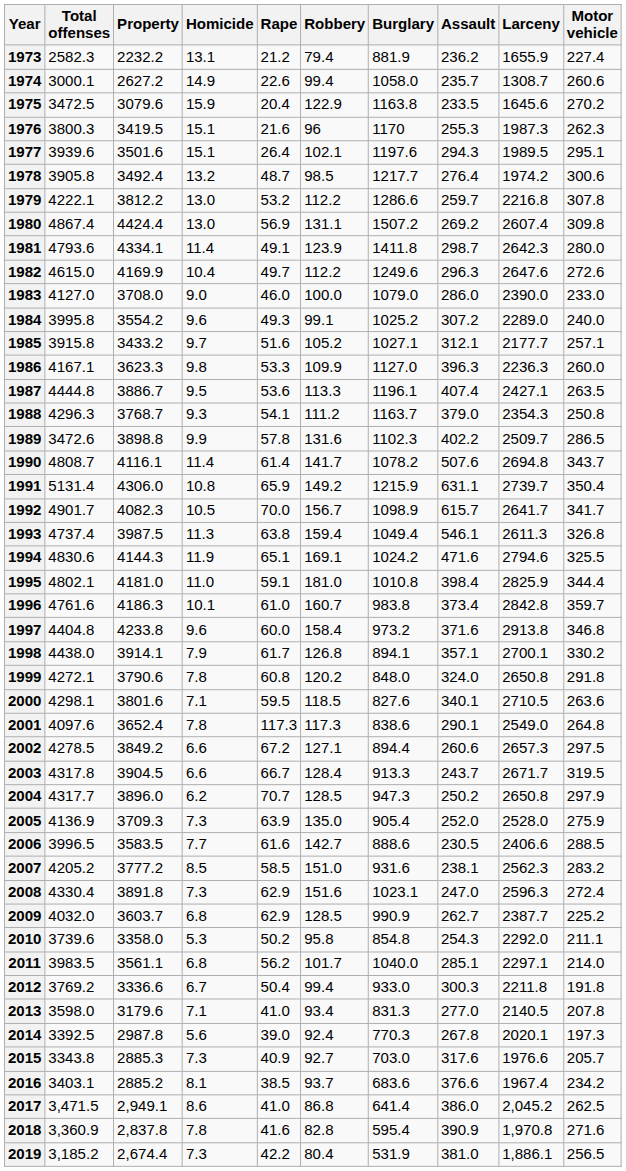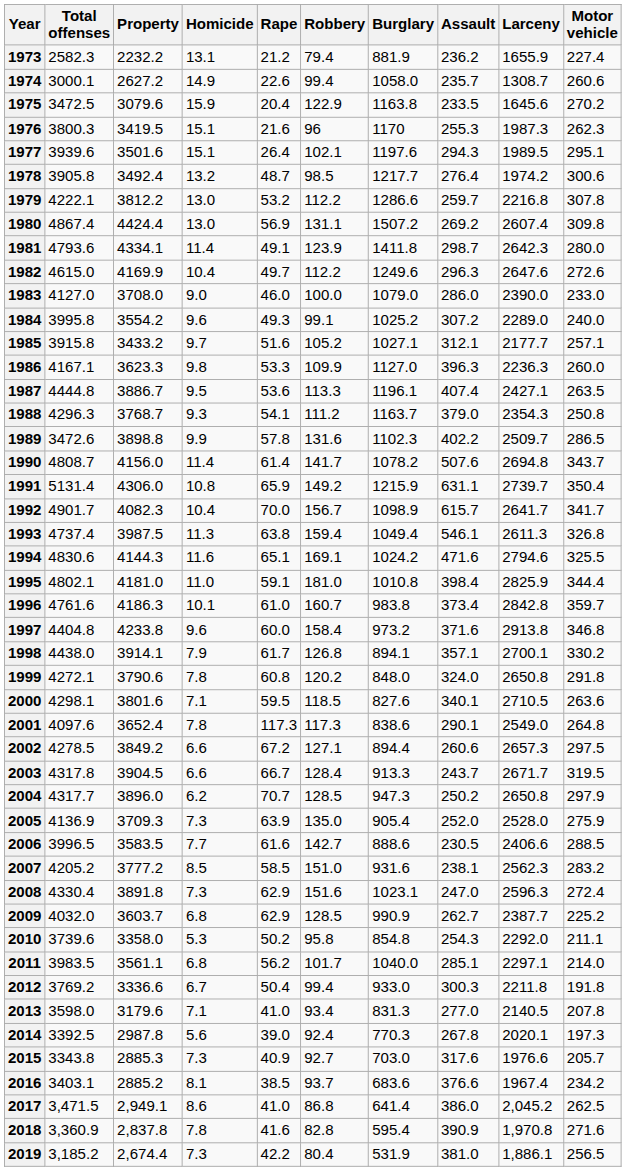 <table class="wikitable">
 <tr>
 <th scope="col">Year</th>
 <th scope="col">Total offenses</th>
 <th scope="col">Property</th>
 <th scope="col">Homicide</th>
 <th scope="col">Rape</th>
 <th scope="col">Robbery</th>
 <th scope="col">Burglary</th>
 <th scope="col">Assault</th>
 <th scope="col">Larceny</th>
 <th scope="col">Motor vehicle</th>
 </tr>
 <tr>
 <th scope="row">1973</th>
 <td>2582.3</td>
 <td>2232.2</td>
 <td>13.1</td>
 <td>21.2</td>
 <td>79.4</td>
 <td>881.9</td>
 <td>236.2</td>
 <td>1655.9</td>
 <td>227.4</td>
 </tr>
 <tr>
 <th scope="row">1974</th>
 <td>3000.1</td>
 <td>2627.2</td>
 <td>14.9</td>
 <td>22.6</td>
 <td>99.4</td>
 <td>1058.0</td>
 <td>235.7</td>
 <td>1308.7</td>
 <td>260.6</td>
 </tr>
 <tr>
 <th scope="row">1975</th>
 <td>3472.5</td>
 <td>3079.6</td>
 <td>15.9</td>
 <td>20.4</td>
 <td>122.9</td>
 <td>1163.8</td>
 <td>233.5</td>
 <td>1645.6</td>
 <td>270.2</td>
 </tr>
 <tr>
 <th scope="row">1976</th>
 <td>3800.3</td>
 <td>3419.5</td>
 <td>15.1</td>
 <td>21.6</td>
 <td>96</td>
 <td>1170</td>
 <td>255.3</td>
 <td>1987.3</td>
 <td>262.3</td>
 </tr>
 <tr>
 <th scope="row">1977</th>
 <td>3939.6</td>
 <td>3501.6</td>
 <td>15.1</td>
 <td>26.4</td>
 <td>102.1</td>
 <td>1197.6</td>
 <td>294.3</td>
 <td>1989.5</td>
 <td>295.1</td>
 </tr>
 <tr>
 <th scope="row">1978</th>
 <td>3905.8</td>
 <td>3492.4</td>
 <td>13.2</td>
 <td>48.7</td>
 <td>98.5</td>
 <td>1217.7</td>
 <td>276.4</td>
 <td>1974.2</td>
 <td>300.6</td>
 </tr>
 <tr>
 <th scope="row">1979</th>
 <td>4222.1</td>
 <td>3812.2</td>
 <td>13.0</td>
 <td>53.2</td>
 <td>112.2</td>
 <td>1286.6</td>
 <td>259.7</td>
 <td>2216.8</td>
 <td>307.8</td>
 </tr>
 <tr>
 <th scope="row">1980</th>
 <td>4867.4</td>
 <td>4424.4</td>
 <td>13.0</td>
 <td>56.9</td>
 <td>131.1</td>
 <td>1507.2</td>
 <td>269.2</td>
 <td>2607.4</td>
 <td>309.8</td>
 </tr>
 <tr>
 <th scope="row">1981</th>
 <td>4793.6</td>
 <td>4334.1</td>
 <td>11.4</td>
 <td>49.1</td>
 <td>123.9</td>
 <td>1411.8</td>
 <td>298.7</td>
 <td>2642.3</td>
 <td>280.0</td>
 </tr>
 <tr>
 <th scope="row">1982</th>
 <td>4615.0</td>
 <td>4169.9</td>
 <td>10.4</td>
 <td>49.7</td>
 <td>112.2</td>
 <td>1249.6</td>
 <td>296.3</td>
 <td>2647.6</td>
 <td>272.6</td>
 </tr>
 <tr>
 <th scope="row">1983</th>
 <td>4127.0</td>
 <td>3708.0</td>
 <td>9.0</td>
 <td>46.0</td>
 <td>100.0</td>
 <td>1079.0</td>
 <td>286.0</td>
 <td>2390.0</td>
 <td>233.0</td>
 </tr>
 <tr>
 <th scope="row">1984</th>
 <td>3995.8</td>
 <td>3554.2</td>
 <td>9.6</td>
 <td>49.3</td>
 <td>99.1</td>
 <td>1025.2</td>
 <td>307.2</td>
 <td>2289.0</td>
 <td>240.0</td>
 </tr>
 <tr>
 <th scope="row">1985</th>
 <td>3915.8</td>
 <td>3433.2</td>
 <td>9.7</td>
 <td>51.6</td>
 <td>105.2</td>
 <td>1027.1</td>
 <td>312.1</td>
 <td>2177.7</td>
 <td>257.1</td>
 </tr>
 <tr>
 <th scope="row">1986</th>
 <td>4167.1</td>
 <td>3623.3</td>
 <td>9.8</td>
 <td>53.3</td>
 <td>109.9</td>
 <td>1127.0</td>
 <td>396.3</td>
 <td>2236.3</td>
 <td>260.0</td>
 </tr>
 <tr>
 <th scope="row">1987</th>
 <td>4444.8</td>
 <td>3886.7</td>
 <td>9.5</td>
 <td>53.6</td>
 <td>113.3</td>
 <td>1196.1</td>
 <td>407.4</td>
 <td>2427.1</td>
 <td>263.5</td>
 </tr>
 <tr>
 <th scope="row">1988</th>
 <td>4296.3</td>
 <td>3768.7</td>
 <td>9.3</td>
 <td>54.1</td>
 <td>111.2</td>
 <td>1163.7</td>
 <td>379.0</td>
 <td>2354.3</td>
 <td>250.8</td>
 </tr>
 <tr>
 <th scope="row">1989</th>
 <td>3472.6</td>
 <td>3898.8</td>
 <td>9.9</td>
 <td>57.8</td>
 <td>131.6</td>
 <td>1102.3</td>
 <td>402.2</td>
 <td>2509.7</td>
 <td>286.5</td>
 </tr>
 <tr>
 <th scope="row">1990</th>
 <td>4808.7</td>
-<td>4116.1</td>
+<td>4156.0</td>
 <td>11.4</td>
 <td>61.4</td>
 <td>141.7</td>
 <td>1078.2</td>
 <td>507.6</td>
 <td>2694.8</td>
 <td>343.7</td>
 </tr>
 <tr>
 <th scope="row">1991</th>
 <td>5131.4</td>
 <td>4306.0</td>
 <td>10.8</td>
 <td>65.9</td>
 <td>149.2</td>
 <td>1215.9</td>
 <td>631.1</td>
 <td>2739.7</td>
 <td>350.4</td>
 </tr>
 <tr>
 <th scope="row">1992</th>
 <td>4901.7</td>
 <td>4082.3</td>
-<td>10.5</td>
+<td>10.4</td>
 <td>70.0</td>
 <td>156.7</td>
 <td>1098.9</td>
 <td>615.7</td>
 <td>2641.7</td>
 <td>341.7</td>
 </tr>
 <tr>
 <th scope="row">1993</th>
 <td>4737.4</td>
 <td>3987.5</td>
 <td>11.3</td>
 <td>63.8</td>
 <td>159.4</td>
 <td>1049.4</td>
 <td>546.1</td>
 <td>2611.3</td>
 <td>326.8</td>
 </tr>
 <tr>
 <th scope="row">1994</th>
 <td>4830.6</td>
 <td>4144.3</td>
-<td>11.9</td>
+<td>11.6</td>
 <td>65.1</td>
 <td>169.1</td>
 <td>1024.2</td>
 <td>471.6</td>
 <td>2794.6</td>
 <td>325.5</td>
 </tr>
 <tr>
 <th scope="row">1995</th>
 <td>4802.1</td>
 <td>4181.0</td>
 <td>11.0</td>
 <td>59.1</td>
 <td>181.0</td>
 <td>1010.8</td>
 <td>398.4</td>
 <td>2825.9</td>
 <td>344.4</td>
 </tr>
 <tr>
 <th scope="row">1996</th>
 <td>4761.6</td>
 <td>4186.3</td>
 <td>10.1</td>
 <td>61.0</td>
 <td>160.7</td>
 <td>983.8</td>
 <td>373.4</td>
 <td>2842.8</td>
 <td>359.7</td>
 </tr>
 <tr>
 <th scope="row">1997</th>
 <td>4404.8</td>
 <td>4233.8</td>
 <td>9.6</td>
 <td>60.0</td>
 <td>158.4</td>
 <td>973.2</td>
 <td>371.6</td>
 <td>2913.8</td>
 <td>346.8</td>
 </tr>
 <tr>
 <th scope="row">1998</th>
 <td>4438.0</td>
 <td>3914.1</td>
 <td>7.9</td>
 <td>61.7</td>
 <td>126.8</td>
 <td>894.1</td>
 <td>357.1</td>
 <td>2700.1</td>
 <td>330.2</td>
 </tr>
 <tr>
 <th scope="row">1999</th>
 <td>4272.1</td>
 <td>3790.6</td>
 <td>7.8</td>
 <td>60.8</td>
 <td>120.2</td>
 <td>848.0</td>
 <td>324.0</td>
 <td>2650.8</td>
 <td>291.8</td>
 </tr>
 <tr>
 <th scope="row">2000</th>
 <td>4298.1</td>
 <td>3801.6</td>
 <td>7.1</td>
 <td>59.5</td>
 <td>118.5</td>
 <td>827.6</td>
 <td>340.1</td>
 <td>2710.5</td>
 <td>263.6</td>
 </tr>
 <tr>
 <th scope="row">2001</th>
 <td>4097.6</td>
 <td>3652.4</td>
 <td>7.8</td>
 <td>117.3</td>
 <td>117.3</td>
 <td>838.6</td>
 <td>290.1</td>
 <td>2549.0</td>
 <td>264.8</td>
 </tr>
 <tr>
 <th scope="row">2002</th>
 <td>4278.5</td>
 <td>3849.2</td>
 <td>6.6</td>
 <td>67.2</td>
 <td>127.1</td>
 <td>894.4</td>
 <td>260.6</td>
 <td>2657.3</td>
 <td>297.5</td>
 </tr>
 <tr>
 <th scope="row">2003</th>
 <td>4317.8</td>
 <td>3904.5</td>
 <td>6.6</td>
 <td>66.7</td>
 <td>128.4</td>
 <td>913.3</td>
 <td>243.7</td>
 <td>2671.7</td>
 <td>319.5</td>
 </tr>
 <tr>
 <th scope="row">2004</th>
 <td>4317.7</td>
 <td>3896.0</td>
 <td>6.2</td>
 <td>70.7</td>
 <td>128.5</td>
 <td>947.3</td>
 <td>250.2</td>
 <td>2650.8</td>
 <td>297.9</td>
 </tr>
 <tr>
 <th scope="row">2005</th>
 <td>4136.9</td>
 <td>3709.3</td>
 <td>7.3</td>
 <td>63.9</td>
 <td>135.0</td>
 <td>905.4</td>
 <td>252.0</td>
 <td>2528.0</td>
 <td>275.9</td>
 </tr>
 <tr>
 <th scope="row">2006</th>
 <td>3996.5</td>
 <td>3583.5</td>
 <td>7.7</td>
 <td>61.6</td>
 <td>142.7</td>
 <td>888.6</td>
 <td>230.5</td>
 <td>2406.6</td>
 <td>288.5</td>
 </tr>
 <tr>
 <th scope="row">2007</th>
 <td>4205.2</td>
 <td>3777.2</td>
 <td>8.5</td>
 <td>58.5</td>
 <td>151.0</td>
 <td>931.6</td>
 <td>238.1</td>
 <td>2562.3</td>
 <td>283.2</td>
 </tr>
 <tr>
 <th scope="row">2008</th>
 <td>4330.4</td>
 <td>3891.8</td>
 <td>7.3</td>
 <td>62.9</td>
 <td>151.6</td>
 <td>1023.1</td>
 <td>247.0</td>
 <td>2596.3</td>
 <td>272.4</td>
 </tr>
 <tr>
 <th scope="row">2009</th>
 <td>4032.0</td>
 <td>3603.7</td>
 <td>6.8</td>
 <td>62.9</td>
 <td>128.5</td>
 <td>990.9</td>
 <td>262.7</td>
 <td>2387.7</td>
 <td>225.2</td>
 </tr>
 <tr>
 <th scope="row">2010</th>
 <td>3739.6</td>
 <td>3358.0</td>
 <td>5.3</td>
 <td>50.2</td>
 <td>95.8</td>
 <td>854.8</td>
 <td>254.3</td>
 <td>2292.0</td>
 <td>211.1</td>
 </tr>
 <tr>
 <th scope="row">2011</th>
 <td>3983.5</td>
 <td>3561.1</td>
 <td>6.8</td>
 <td>56.2</td>
 <td>101.7</td>
 <td>1040.0</td>
 <td>285.1</td>
 <td>2297.1</td>
 <td>214.0</td>
 </tr>
 <tr>
 <th scope="row">2012</th>
 <td>3769.2</td>
 <td>3336.6</td>
 <td>6.7</td>
 <td>50.4</td>
 <td>99.4</td>
 <td>933.0</td>
 <td>300.3</td>
 <td>2211.8</td>
 <td>191.8</td>
 </tr>
 <tr>
 <th scope="row">2013</th>
 <td>3598.0</td>
 <td>3179.6</td>
 <td>7.1</td>
 <td>41.0</td>
 <td>93.4</td>
 <td>831.3</td>
 <td>277.0</td>
 <td>2140.5</td>
 <td>207.8</td>
 </tr>
 <tr>
 <th scope="row">2014</th>
 <td>3392.5</td>
 <td>2987.8</td>
 <td>5.6</td>
 <td>39.0</td>
 <td>92.4</td>
 <td>770.3</td>
 <td>267.8</td>
 <td>2020.1</td>
 <td>197.3</td>
 </tr>
 <tr>
 <th scope="row">2015</th>
 <td>3343.8</td>
 <td>2885.3</td>
 <td>7.3</td>
 <td>40.9</td>
 <td>92.7</td>
 <td>703.0</td>
 <td>317.6</td>
 <td>1976.6</td>
 <td>205.7</td>
 </tr>
 <tr>
 <th scope="row">2016</th>
 <td>3403.1</td>
 <td>2885.2</td>
 <td>8.1</td>
 <td>38.5</td>
 <td>93.7</td>
 <td>683.6</td>
 <td>376.6</td>
 <td>1967.4</td>
 <td>234.2</td>
 </tr>
 <tr>
 <th scope="row">2017</th>
 <td>3,471.5</td>
 <td>2,949.1</td>
 <td>8.6</td>
 <td>41.0</td>
 <td>86.8</td>
 <td>641.4</td>
 <td>386.0</td>
 <td>2,045.2</td>
 <td>262.5</td>
 </tr>
 <tr>
 <th scope="row">2018</th>
 <td>3,360.9</td>
 <td>2,837.8</td>
 <td>7.8</td>
 <td>41.6</td>
 <td>82.8</td>
 <td>595.4</td>
 <td>390.9</td>
 <td>1,970.8</td>
 <td>271.6</td>
 </tr>
 <tr>
 <th scope="row">2019</th>
 <td>3,185.2</td>
 <td>2,674.4</td>
 <td>7.3</td>
 <td>42.2</td>
 <td>80.4</td>
 <td>531.9</td>
 <td>381.0</td>
 <td>1,886.1</td>
 <td>256.5</td>
 </tr>
 </table>
